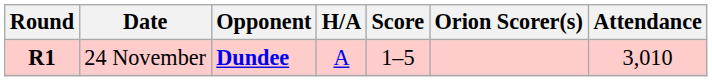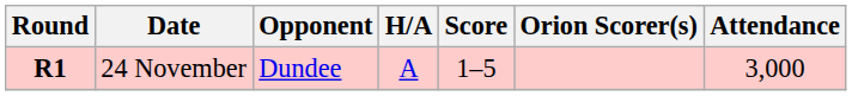 <table class="wikitable" style="text-align:center">
 <tr>
 <th>Round</th>
 <th>Date</th>
 <th>Opponent</th>
 <th>H/A</th>
 <th>Score</th>
 <th>Orion Scorer(s)</th>
 <th>Attendance</th>
 </tr>
 <tr bgcolor=#FFCCCC>
 <td><strong>R1</strong></td>
 <td align=left>24 November</td>
-<td align=left><strong><a href='#'>Dundee</a></strong></td>
+<td align=left><a href='#'>Dundee</a></td>
 <td><a href='#'>A</a></td>
 <td>1–5</td>
 <td align=left></td>
-<td>3,010</td>
+<td>3,000</td>
 </tr>
 <tr>
 </tr>
 </table>
